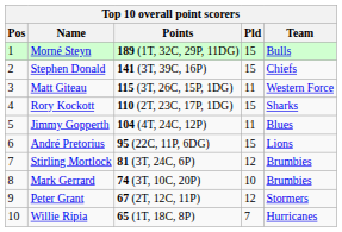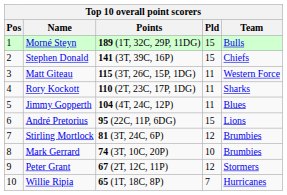 <table class="wikitable">
 <tr>
 <th colspan=9>Top 10 overall point scorers</th>
 </tr>
 <tr>
 <th>Pos</th>
 <th>Name</th>
 <th>Points</th>
 <th>Pld</th>
 <th>Team</th>
 </tr>
 <tr bgcolor="#d0ffd0">
 <td>1</td>
 <td><a href='#'>Morné Steyn</a></td>
 <td><strong>189</strong> (1T, 32C, 29P, 11DG)</td>
 <td>15</td>
 <td><a href='#'>Bulls</a></td>
 </tr>
 <tr>
 <td>2</td>
 <td><a href='#'>Stephen Donald</a></td>
 <td><strong>141</strong> (3T, 39C, 16P)</td>
 <td>15</td>
 <td><a href='#'>Chiefs</a></td>
 </tr>
 <tr>
 <td>3</td>
 <td><a href='#'>Matt Giteau</a></td>
 <td><strong>115</strong> (3T, 26C, 15P, 1DG)</td>
 <td>11</td>
 <td><a href='#'>Western Force</a></td>
 </tr>
 <tr>
 <td>4</td>
 <td><a href='#'>Rory Kockott</a></td>
 <td><strong>110</strong> (2T, 23C, 17P, 1DG)</td>
-<td>15</td>
+<td>11</td>
 <td><a href='#'>Sharks</a></td>
 </tr>
 <tr>
 <td>5</td>
 <td><a href='#'>Jimmy Gopperth</a></td>
 <td><strong>104</strong> (4T, 24C, 12P)</td>
 <td>11</td>
 <td><a href='#'>Blues</a></td>
 </tr>
 <tr>
 <td>6</td>
 <td><a href='#'>André Pretorius</a></td>
 <td><strong>95</strong> (22C, 11P, 6DG)</td>
 <td>15</td>
 <td><a href='#'>Lions</a></td>
 </tr>
 <tr>
 <td>7</td>
 <td><a href='#'>Stirling Mortlock</a></td>
 <td><strong>81</strong> (3T, 24C, 6P)</td>
 <td>12</td>
 <td><a href='#'>Brumbies</a></td>
 </tr>
 <tr>
 <td>8</td>
 <td><a href='#'>Mark Gerrard</a></td>
 <td><strong>74</strong> (3T, 10C, 20P)</td>
 <td>10</td>
 <td><a href='#'>Brumbies</a></td>
 </tr>
 <tr>
 <td>9</td>
 <td><a href='#'>Peter Grant</a></td>
 <td><strong>67</strong> (2T, 12C, 11P)</td>
 <td>12</td>
 <td><a href='#'>Stormers</a></td>
 </tr>
 <tr>
 <td>10</td>
 <td><a href='#'>Willie Ripia</a></td>
 <td><strong>65</strong> (1T, 18C, 8P)</td>
 <td>7</td>
 <td><a href='#'>Hurricanes</a></td>
 </tr>
 </table>
